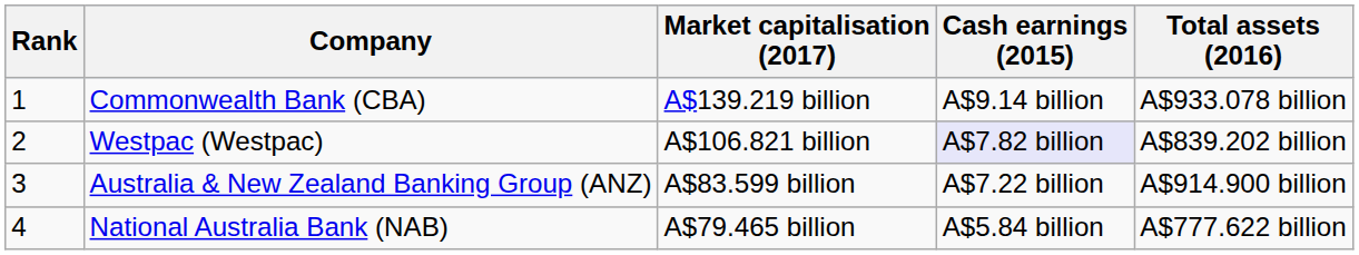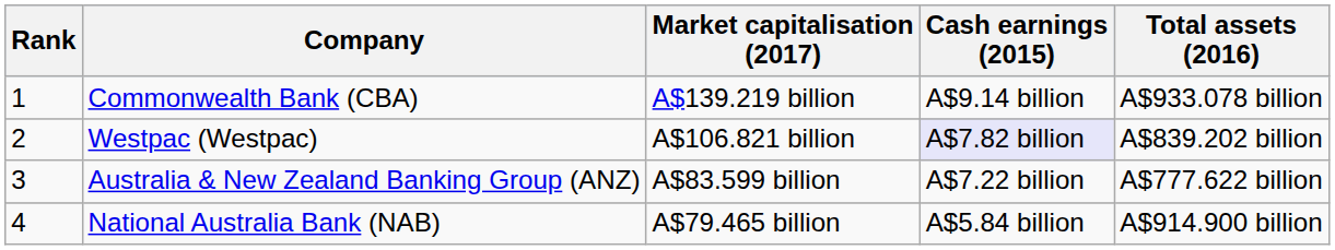 <table class="wikitable">
 <tr style="background:#d1e4fd;">
 <th>Rank</th>
 <th>Company</th>
 <th>Market capitalisation <br>(2017)</th>
 <th>Cash earnings <br>(2015)</th>
 <th>Total assets<br>(2016)</th>
 </tr>
 <tr>
 <td>1</td>
 <td><a href='#'>Commonwealth Bank</a> (CBA)</td>
 <td><a href='#'>A$</a>139.219 billion</td>
 <td>A$9.14 billion</td>
 <td>A$933.078 billion</td>
 </tr>
 <tr>
 <td>2</td>
 <td><a href='#'>Westpac</a> (Westpac)</td>
 <td>A$106.821 billion</td>
 <td style="background: lavender;">A$7.82 billion</td>
 <td>A$839.202 billion</td>
 </tr>
 <tr>
 <td>3</td>
 <td><a href='#'>Australia & New Zealand Banking Group</a> (ANZ)</td>
 <td>A$83.599 billion</td>
 <td>A$7.22 billion</td>
-<td>A$914.900 billion</td>
+<td>A$777.622 billion</td>
 </tr>
 <tr>
 <td>4</td>
 <td><a href='#'>National Australia Bank</a> (NAB)</td>
 <td>A$79.465 billion</td>
 <td>A$5.84 billion</td>
-<td>A$777.622 billion</td>
+<td>A$914.900 billion</td>
 </tr>
 </table>
